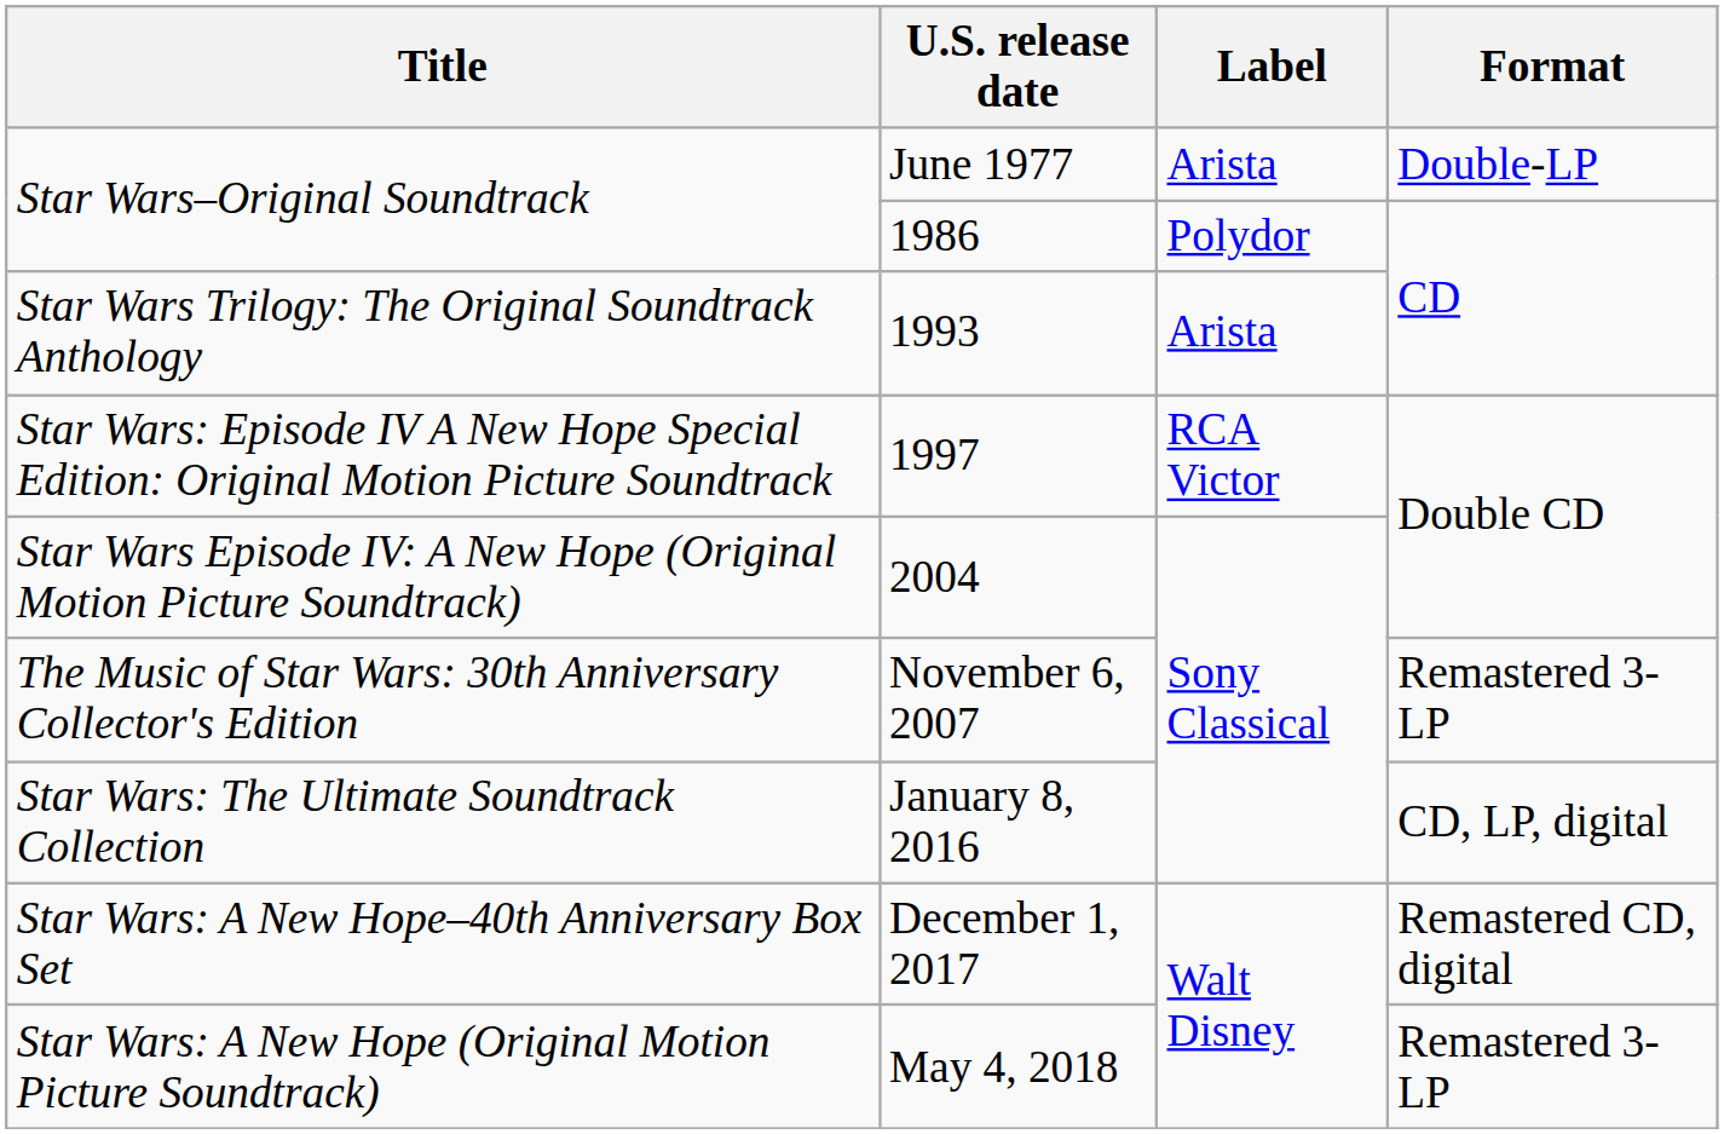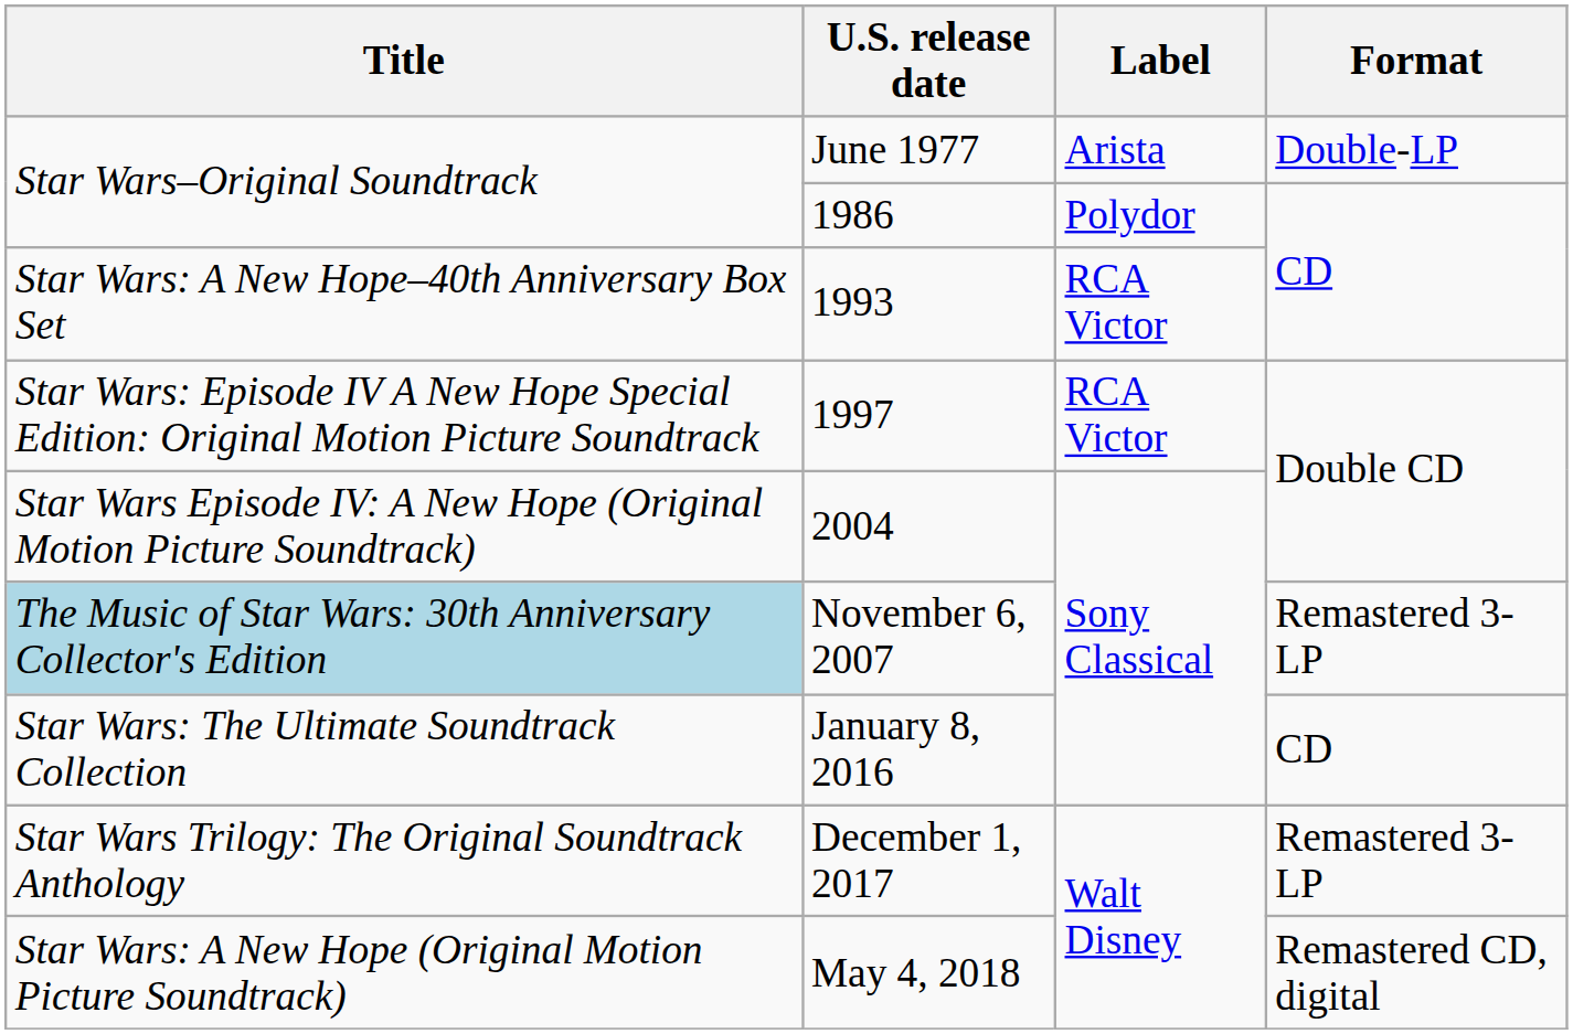 <table class="wikitable">
 <tr>
 <th>Title</th>
 <th>U.S. release date</th>
 <th>Label</th>
 <th>Format</th>
 </tr>
 <tr>
 <td rowspan="2"><em>Star Wars–Original Soundtrack</em></td>
 <td>June 1977</td>
 <td><a href='#'>Arista</a></td>
 <td><a href='#'>Double</a>-<a href='#'>LP</a></td>
 </tr>
 <tr>
 <td>1986</td>
 <td><a href='#'>Polydor</a></td>
 <td rowspan="2"><a href='#'>CD</a></td>
 </tr>
 <tr>
-<td><em>Star Wars Trilogy: The Original Soundtrack Anthology</em></td>
+<td><em>Star Wars: A New Hope–40th Anniversary Box Set</em></td>
 <td>1993</td>
-<td><a href='#'>Arista</a></td>
+<td><a href='#'>RCA Victor</a></td>
 </tr>
 <tr>
 <td><em>Star Wars: Episode IV A New Hope Special Edition: Original Motion Picture Soundtrack</em></td>
 <td>1997</td>
 <td><a href='#'>RCA Victor</a></td>
 <td rowspan="2">Double CD</td>
 </tr>
 <tr>
 <td><em>Star Wars Episode IV: A New Hope (Original Motion Picture Soundtrack)</em></td>
 <td>2004</td>
 <td rowspan="3"><a href='#'>Sony Classical</a></td>
 </tr>
 <tr>
-<td><em>The Music of Star Wars: 30th Anniversary Collector's Edition</em></td>
+<td style="background: lightblue;"><em>The Music of Star Wars: 30th Anniversary Collector's Edition</em></td>
 <td>November 6, 2007</td>
 <td>Remastered 3-LP</td>
 </tr>
 <tr>
 <td><em>Star Wars: The Ultimate Soundtrack Collection</em></td>
 <td>January 8, 2016</td>
-<td>CD, LP, digital</td>
+<td>CD</td>
 </tr>
 <tr>
-<td><em>Star Wars: A New Hope–40th Anniversary Box Set</em></td>
+<td><em>Star Wars Trilogy: The Original Soundtrack Anthology</em></td>
 <td>December 1, 2017</td>
 <td rowspan="2"><a href='#'>Walt Disney</a></td>
-<td>Remastered CD, digital</td>
+<td>Remastered 3-LP</td>
 </tr>
 <tr>
 <td><em>Star Wars: A New Hope (Original Motion Picture Soundtrack)</em></td>
 <td>May 4, 2018</td>
-<td>Remastered 3-LP</td>
+<td>Remastered CD, digital</td>
 </tr>
 </table>
